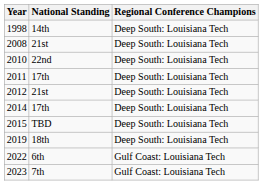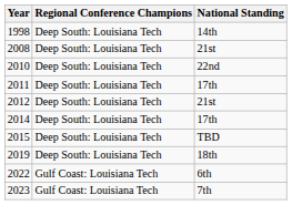 <table class="wikitable">
 <tr>
 <th>Year</th>
+<th>Regional Conference Champions</th>
 <th>National Standing</th>
-<th>Regional Conference Champions</th>
 </tr>
 <tr>
 <td>1998</td>
+<td>Deep South: Louisiana Tech</td>
 <td>14th</td>
-<td>Deep South: Louisiana Tech</td>
 </tr>
 <tr>
 <td>2008</td>
+<td>Deep South: Louisiana Tech</td>
 <td>21st</td>
-<td>Deep South: Louisiana Tech</td>
 </tr>
 <tr>
 <td>2010</td>
+<td>Deep South: Louisiana Tech</td>
 <td>22nd</td>
-<td>Deep South: Louisiana Tech</td>
 </tr>
 <tr>
 <td>2011</td>
+<td>Deep South: Louisiana Tech</td>
 <td>17th</td>
-<td>Deep South: Louisiana Tech</td>
 </tr>
 <tr>
 <td>2012</td>
+<td>Deep South: Louisiana Tech</td>
 <td>21st</td>
-<td>Deep South: Louisiana Tech</td>
 </tr>
 <tr>
 <td>2014</td>
+<td>Deep South: Louisiana Tech</td>
 <td>17th</td>
-<td>Deep South: Louisiana Tech</td>
 </tr>
 <tr>
 <td>2015</td>
+<td>Deep South: Louisiana Tech</td>
 <td>TBD</td>
-<td>Deep South: Louisiana Tech</td>
 </tr>
 <tr>
 <td>2019</td>
+<td>Deep South: Louisiana Tech</td>
 <td>18th</td>
-<td>Deep South: Louisiana Tech</td>
 </tr>
 <tr>
 <td>2022</td>
+<td>Gulf Coast: Louisiana Tech</td>
 <td>6th</td>
-<td>Gulf Coast: Louisiana Tech</td>
 </tr>
 <tr>
 <td>2023</td>
+<td>Gulf Coast: Louisiana Tech</td>
 <td>7th</td>
-<td>Gulf Coast: Louisiana Tech</td>
 </tr>
 </table>
